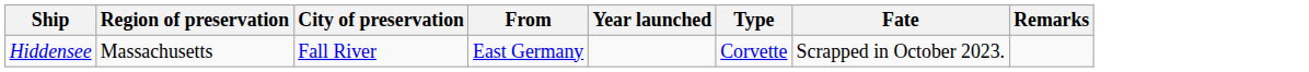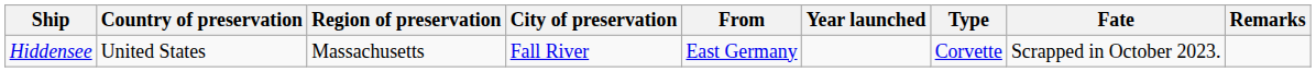 <table class="wikitable sortable">
 <tr>
 <th>Ship</th>
+<th>Country of preservation</th>
 <th>Region of preservation</th>
 <th>City of preservation</th>
 <th>From</th>
 <th>Year launched</th>
 <th>Type</th>
 <th>Fate</th>
 <th>Remarks</th>
 </tr>
 <tr>
 <td><a href='#'><em>Hiddensee</em></a></td>
+<td>United States</td>
 <td>Massachusetts</td>
 <td><a href='#'>Fall River</a></td>
 <td><a href='#'>East Germany</a><br></td>
 <td></td>
 <td><a href='#'>Corvette</a></td>
 <td>Scrapped in October 2023.</td>
 <td></td>
 </tr>
 </table>
